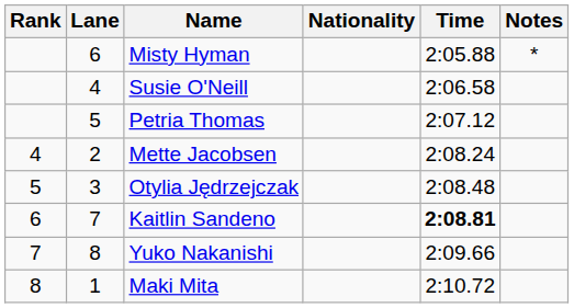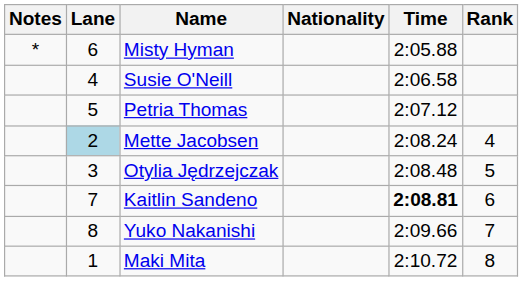 <table class="wikitable sortable" style="text-align:center">
 <tr>
-<th>Rank</th>
+<th>Notes</th>
 <th>Lane</th>
 <th>Name</th>
 <th>Nationality</th>
 <th>Time</th>
-<th>Notes</th>
+<th>Rank</th>
 </tr>
 <tr>
-<td></td>
+<td>*</td>
 <td>6</td>
 <td align=left><a href='#'>Misty Hyman</a></td>
 <td align=left></td>
 <td>2:05.88</td>
-<td>*</td>
+<td></td>
 </tr>
 <tr>
 <td></td>
 <td>4</td>
 <td align=left><a href='#'>Susie O'Neill</a></td>
 <td align=left></td>
 <td>2:06.58</td>
 <td></td>
 </tr>
 <tr>
 <td></td>
 <td>5</td>
 <td align=left><a href='#'>Petria Thomas</a></td>
 <td align=left></td>
 <td>2:07.12</td>
 <td></td>
 </tr>
 <tr>
-<td>4</td>
-<td>2</td>
+<td></td>
+<td style="background: lightblue;">2</td>
 <td align=left><a href='#'>Mette Jacobsen</a></td>
 <td align=left></td>
 <td>2:08.24</td>
-<td></td>
+<td>4</td>
 </tr>
 <tr>
-<td>5</td>
+<td></td>
 <td>3</td>
 <td align=left><a href='#'>Otylia Jędrzejczak</a></td>
 <td align=left></td>
 <td>2:08.48</td>
-<td></td>
+<td>5</td>
 </tr>
 <tr>
-<td>6</td>
+<td></td>
 <td>7</td>
 <td align=left><a href='#'>Kaitlin Sandeno</a></td>
 <td align=left></td>
 <td><strong>2:08.81</strong></td>
-<td></td>
+<td>6</td>
 </tr>
 <tr>
-<td>7</td>
+<td></td>
 <td>8</td>
 <td align=left><a href='#'>Yuko Nakanishi</a></td>
 <td align=left></td>
 <td>2:09.66</td>
-<td></td>
+<td>7</td>
 </tr>
 <tr>
-<td>8</td>
+<td></td>
 <td>1</td>
 <td align=left><a href='#'>Maki Mita</a></td>
 <td align=left></td>
 <td>2:10.72</td>
-<td></td>
+<td>8</td>
 </tr>
 </table>
